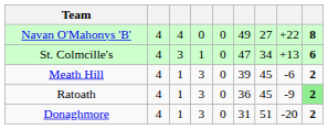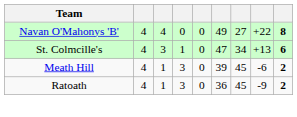 <table class="wikitable" style="text-align:center">
 <tr>
 <th width="175">Team</th>
 <th width="20"></th>
 <th width="20"></th>
 <th width="20"></th>
 <th width="20"></th>
 <th width="20"></th>
 <th width="20"></th>
 <th width="20"></th>
 <th width="20"></th>
 </tr>
 <tr style="background:#cfc;">
 <td><a href='#'>Navan O'Mahonys 'B'</a></td>
 <td>4</td>
 <td>4</td>
 <td>0</td>
 <td>0</td>
 <td>49</td>
 <td>27</td>
 <td>+22</td>
 <td><strong>8</strong></td>
 </tr>
 <tr style="background:#cfc;">
 <td>St. Colmcille's</td>
 <td>4</td>
 <td>3</td>
 <td>1</td>
 <td>0</td>
 <td>47</td>
 <td>34</td>
 <td>+13</td>
 <td><strong>6</strong></td>
 </tr>
 <tr>
 <td><a href='#'>Meath Hill</a></td>
 <td>4</td>
 <td>1</td>
 <td>3</td>
 <td>0</td>
 <td>39</td>
 <td>45</td>
 <td>-6</td>
 <td><strong>2</strong></td>
 </tr>
 <tr>
 <td>Ratoath</td>
 <td>4</td>
 <td>1</td>
 <td>3</td>
 <td>0</td>
 <td>36</td>
 <td>45</td>
 <td>-9</td>
-<td style="background: lightgreen;"><strong>2</strong></td>
-</tr>
-<tr>
-<td><a href='#'>Donaghmore</a></td>
-<td>4</td>
-<td>1</td>
-<td>3</td>
-<td>0</td>
-<td>31</td>
-<td>51</td>
-<td>-20</td>
 <td><strong>2</strong></td>
 </tr>
 </table>
